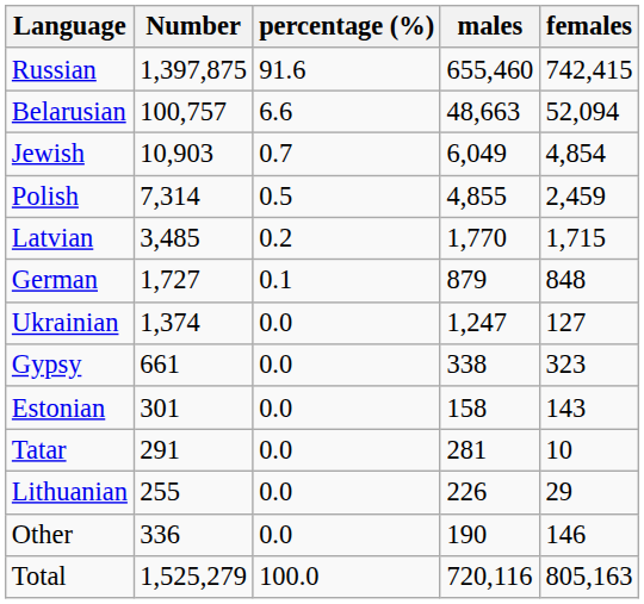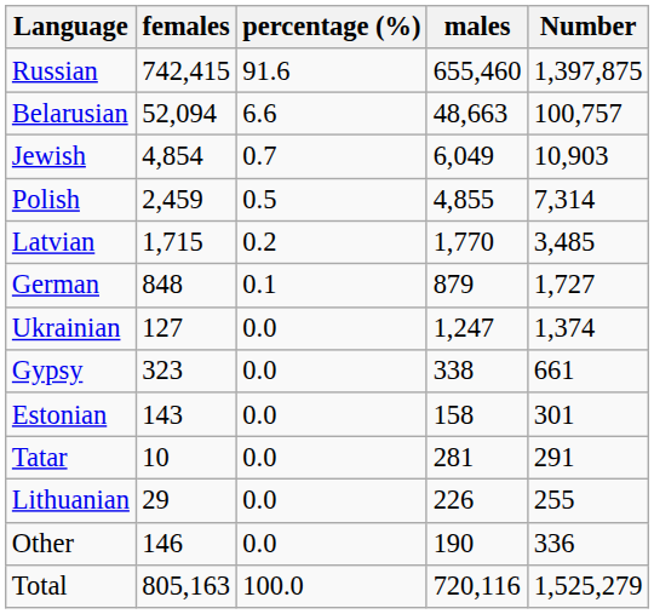 <table align="center" class="wikitable plainlinks TablePager">
 <tr>
 <th>Language</th>
-<th>Number</th>
+<th>females</th>
 <th>percentage (%)</th>
 <th>males</th>
-<th>females</th>
+<th>Number</th>
 </tr>
 <tr ---->
 <td><a href='#'>Russian</a></td>
-<td>1,397,875</td>
+<td>742,415</td>
 <td>91.6</td>
 <td>655,460</td>
-<td>742,415</td>
+<td>1,397,875</td>
 </tr>
 <tr ---->
 <td><a href='#'>Belarusian</a></td>
-<td>100,757</td>
+<td>52,094</td>
 <td>6.6</td>
 <td>48,663</td>
-<td>52,094</td>
+<td>100,757</td>
 </tr>
 <tr ---->
 <td><a href='#'>Jewish</a></td>
-<td>10,903</td>
+<td>4,854</td>
 <td>0.7</td>
 <td>6,049</td>
-<td>4,854</td>
+<td>10,903</td>
 </tr>
 <tr ---->
 <td><a href='#'>Polish</a></td>
-<td>7,314</td>
+<td>2,459</td>
 <td>0.5</td>
 <td>4,855</td>
-<td>2,459</td>
+<td>7,314</td>
 </tr>
 <tr ---->
 <td><a href='#'>Latvian</a></td>
-<td>3,485</td>
+<td>1,715</td>
 <td>0.2</td>
 <td>1,770</td>
-<td>1,715</td>
+<td>3,485</td>
 </tr>
 <tr ---->
 <td><a href='#'>German</a></td>
-<td>1,727</td>
+<td>848</td>
 <td>0.1</td>
 <td>879</td>
-<td>848</td>
+<td>1,727</td>
 </tr>
 <tr ---->
 <td><a href='#'>Ukrainian</a></td>
-<td>1,374</td>
+<td>127</td>
 <td>0.0</td>
 <td>1,247</td>
-<td>127</td>
+<td>1,374</td>
 </tr>
 <tr ---->
 <td><a href='#'>Gypsy</a></td>
-<td>661</td>
+<td>323</td>
 <td>0.0</td>
 <td>338</td>
-<td>323</td>
+<td>661</td>
 </tr>
 <tr ---->
 <td><a href='#'>Estonian</a></td>
-<td>301</td>
+<td>143</td>
 <td>0.0</td>
 <td>158</td>
-<td>143</td>
+<td>301</td>
 </tr>
 <tr ---->
 <td><a href='#'>Tatar</a></td>
-<td>291</td>
+<td>10</td>
 <td>0.0</td>
 <td>281</td>
-<td>10</td>
+<td>291</td>
 </tr>
 <tr ---->
 <td><a href='#'>Lithuanian</a></td>
-<td>255</td>
+<td>29</td>
 <td>0.0</td>
 <td>226</td>
-<td>29</td>
+<td>255</td>
 </tr>
 <tr ---->
 <td>Other</td>
-<td>336</td>
+<td>146</td>
 <td>0.0</td>
 <td>190</td>
-<td>146</td>
+<td>336</td>
 </tr>
 <tr ---->
 <td>Total</td>
-<td>1,525,279</td>
+<td>805,163</td>
 <td>100.0</td>
 <td>720,116</td>
-<td>805,163</td>
+<td>1,525,279</td>
 </tr>
 </table>
